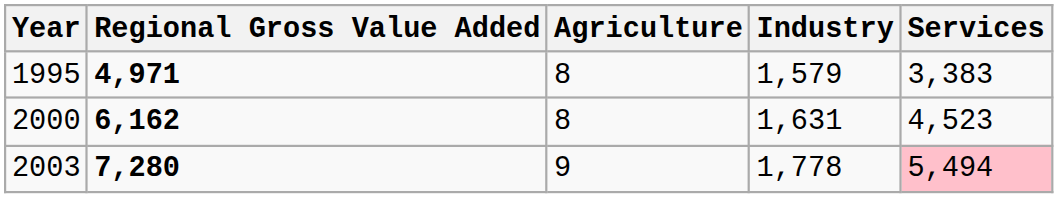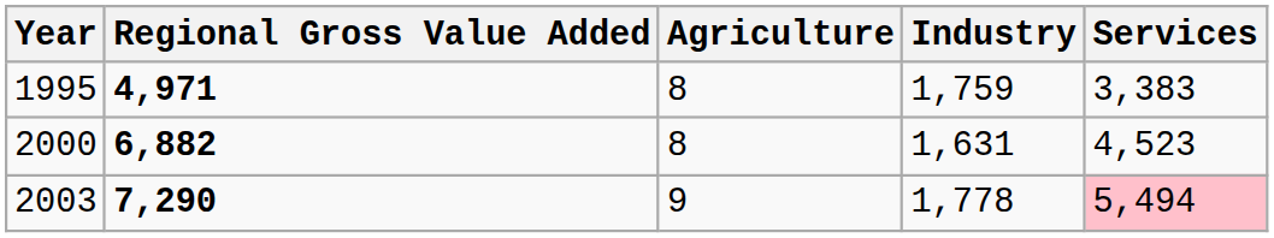 <table class="wikitable">
 <tr>
 <th>Year</th>
 <th>Regional Gross Value Added</th>
 <th>Agriculture</th>
 <th>Industry</th>
 <th>Services</th>
 </tr>
 <tr>
 <td>1995</td>
 <td><strong>4,971</strong></td>
 <td>8</td>
-<td>1,579</td>
+<td>1,759</td>
 <td>3,383</td>
 </tr>
 <tr>
 <td>2000</td>
-<td><strong>6,162</strong></td>
+<td><strong>6,882</strong></td>
 <td>8</td>
 <td>1,631</td>
 <td>4,523</td>
 </tr>
 <tr>
 <td>2003</td>
-<td><strong>7,280</strong></td>
+<td><strong>7,290</strong></td>
 <td>9</td>
 <td>1,778</td>
 <td style="background: pink;">5,494</td>
 </tr>
 </table>
